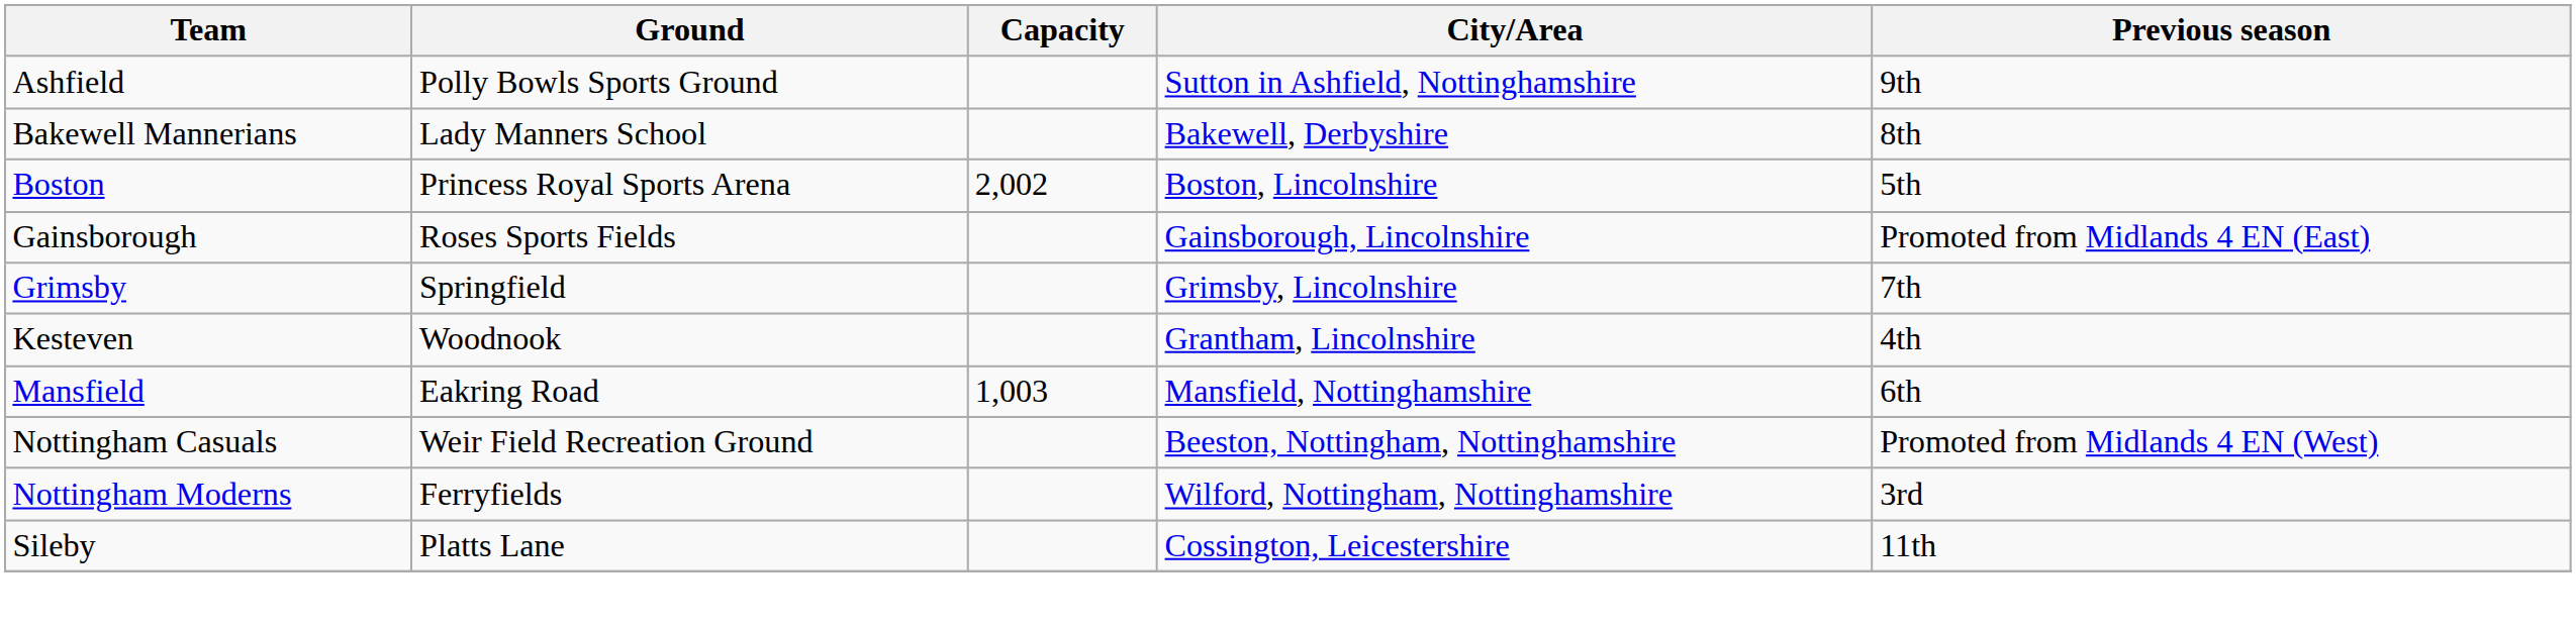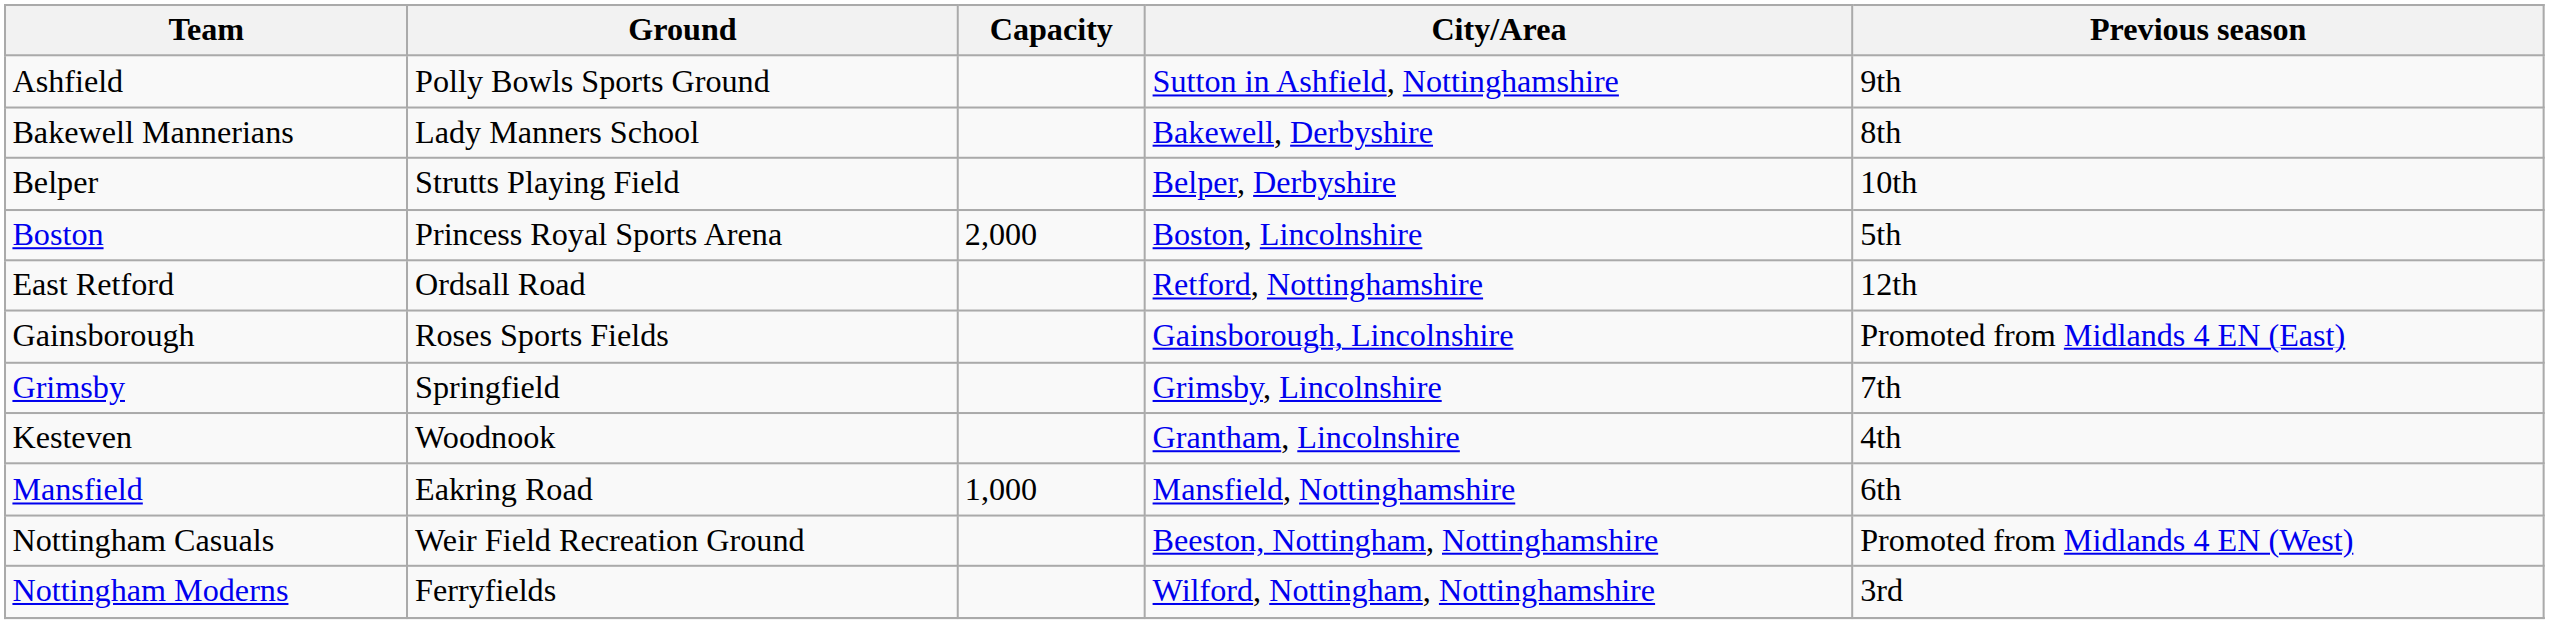 <table class="wikitable sortable" width=100%>
 <tr>
 <th>Team</th>
 <th>Ground</th>
 <th>Capacity</th>
 <th>City/Area</th>
 <th>Previous season</th>
 </tr>
 <tr>
 <td>Ashfield</td>
 <td>Polly Bowls Sports Ground</td>
 <td></td>
 <td><a href='#'>Sutton in Ashfield</a>, <a href='#'>Nottinghamshire</a></td>
 <td>9th</td>
 </tr>
 <tr>
 <td>Bakewell Mannerians</td>
 <td>Lady Manners School</td>
 <td></td>
 <td><a href='#'>Bakewell</a>, <a href='#'>Derbyshire</a></td>
 <td>8th</td>
 </tr>
 <tr>
+<td>Belper</td>
+<td>Strutts Playing Field</td>
+<td></td>
+<td><a href='#'>Belper</a>, <a href='#'>Derbyshire</a></td>
+<td>10th</td>
+</tr>
+<tr>
 <td><a href='#'>Boston</a></td>
 <td>Princess Royal Sports Arena</td>
-<td>2,002</td>
+<td>2,000</td>
 <td><a href='#'>Boston</a>, <a href='#'>Lincolnshire</a></td>
 <td>5th</td>
+</tr>
+<tr>
+<td>East Retford</td>
+<td>Ordsall Road</td>
+<td></td>
+<td><a href='#'>Retford</a>, <a href='#'>Nottinghamshire</a></td>
+<td>12th</td>
 </tr>
 <tr>
 <td>Gainsborough</td>
 <td>Roses Sports Fields</td>
 <td></td>
 <td><a href='#'>Gainsborough, Lincolnshire</a></td>
 <td>Promoted from <a href='#'>Midlands 4 EN (East)</a></td>
 </tr>
 <tr>
 <td><a href='#'>Grimsby</a></td>
 <td>Springfield</td>
 <td></td>
 <td><a href='#'>Grimsby</a>, <a href='#'>Lincolnshire</a></td>
 <td>7th</td>
 </tr>
 <tr>
 <td>Kesteven</td>
 <td>Woodnook</td>
 <td></td>
 <td><a href='#'>Grantham</a>, <a href='#'>Lincolnshire</a></td>
 <td>4th</td>
 </tr>
 <tr>
 <td><a href='#'>Mansfield</a></td>
 <td>Eakring Road</td>
-<td>1,003</td>
+<td>1,000</td>
 <td><a href='#'>Mansfield</a>, <a href='#'>Nottinghamshire</a></td>
 <td>6th</td>
 </tr>
 <tr>
 <td>Nottingham Casuals</td>
 <td>Weir Field Recreation Ground</td>
 <td></td>
 <td><a href='#'>Beeston, Nottingham</a>, <a href='#'>Nottinghamshire</a></td>
 <td>Promoted from <a href='#'>Midlands 4 EN (West)</a></td>
 </tr>
 <tr>
 <td><a href='#'>Nottingham Moderns</a></td>
 <td>Ferryfields</td>
 <td></td>
 <td><a href='#'>Wilford</a>, <a href='#'>Nottingham</a>, <a href='#'>Nottinghamshire</a></td>
 <td>3rd</td>
 </tr>
 <tr>
-<td>Sileby</td>
-<td>Platts Lane</td>
-<td></td>
-<td><a href='#'>Cossington, Leicestershire</a></td>
-<td>11th</td>
-</tr>
-<tr>
 </tr>
 </table>
